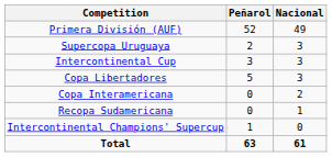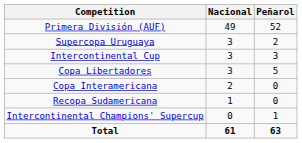 <table class="wikitable">
 <tr>
 <th>Competition</th>
+<th>Nacional</th>
 <th>Peñarol<br></th>
-<th>Nacional</th>
 </tr>
 <tr align=center>
 <td><a href='#'>Primera División (AUF)</a></td>
+<td>49</td>
 <td>52</td>
-<td>49</td>
 </tr>
 <tr align=center>
 <td><a href='#'>Supercopa Uruguaya</a></td>
+<td>3</td>
 <td>2</td>
-<td>3</td>
 </tr>
 <tr align=center>
 <td><a href='#'>Intercontinental Cup</a></td>
 <td>3</td>
 <td>3</td>
 </tr>
 <tr align=center>
 <td><a href='#'>Copa Libertadores</a></td>
+<td>3</td>
 <td>5</td>
-<td>3</td>
 </tr>
 <tr align=center>
 <td><a href='#'>Copa Interamericana</a></td>
+<td>2</td>
 <td>0</td>
-<td>2</td>
 </tr>
 <tr align=center>
 <td><a href='#'>Recopa Sudamericana</a></td>
+<td>1</td>
+<td>0</td>
+</tr>
+<tr align=center>
+<td><a href='#'>Intercontinental Champions' Supercup</a></td>
 <td>0</td>
 <td>1</td>
 </tr>
 <tr align=center>
-<td><a href='#'>Intercontinental Champions' Supercup</a></td>
-<td>1</td>
-<td>0</td>
-</tr>
-<tr align=center>
 <td><strong>Total</strong></td>
+<td><strong>61</strong></td>
 <td><strong>63</strong></td>
-<td><strong>61</strong></td>
 </tr>
 </table>
